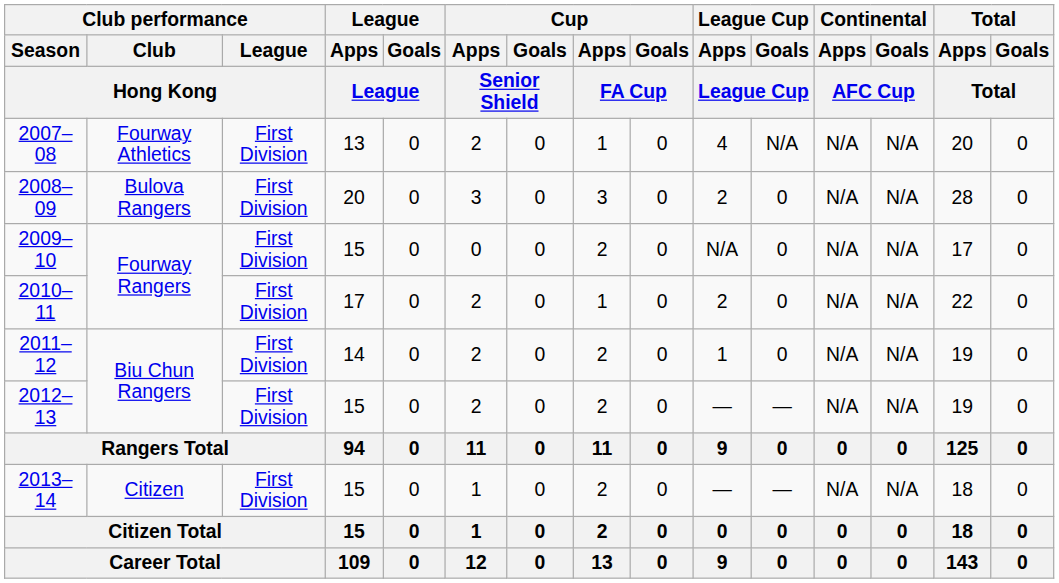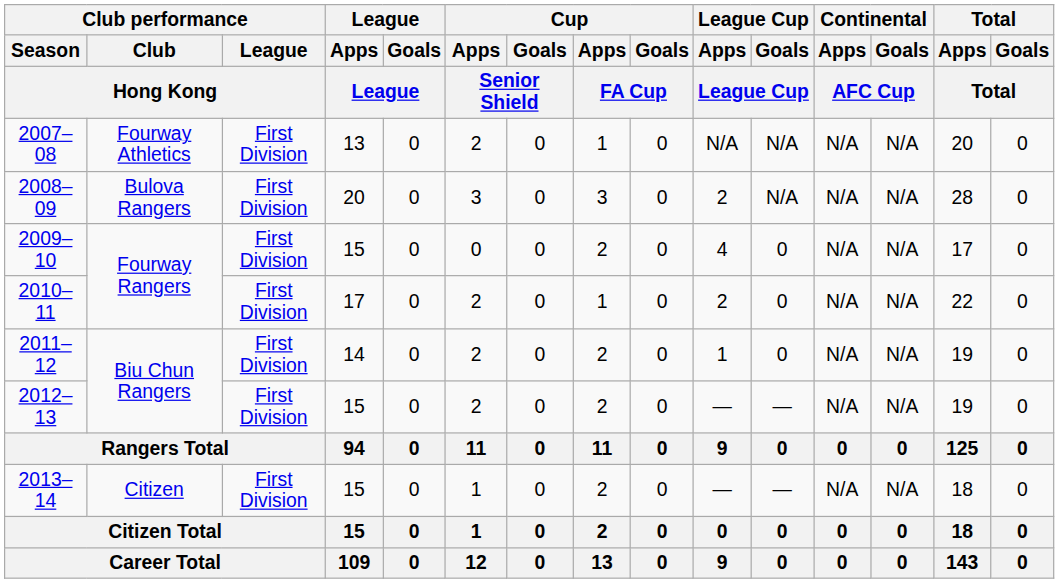 <table class="wikitable" style="text-align: center;">
 <tr>
 <th colspan=3>Club performance</th>
 <th colspan=2>League</th>
 <th colspan=4>Cup</th>
 <th colspan=2>League Cup</th>
 <th colspan=2>Continental</th>
 <th colspan=2>Total</th>
 </tr>
 <tr>
 <th>Season</th>
 <th>Club</th>
 <th>League</th>
 <th>Apps</th>
 <th>Goals</th>
 <th>Apps</th>
 <th>Goals</th>
 <th>Apps</th>
 <th>Goals</th>
 <th>Apps</th>
 <th>Goals</th>
 <th>Apps</th>
 <th>Goals</th>
 <th>Apps</th>
 <th>Goals</th>
 </tr>
 <tr>
 <th colspan=3>Hong Kong</th>
 <th colspan=2><a href='#'>League</a></th>
 <th colspan=2><a href='#'>Senior Shield</a></th>
 <th colspan=2><a href='#'>FA Cup</a></th>
 <th colspan=2><a href='#'>League Cup</a></th>
 <th colspan=2><a href='#'>AFC Cup</a></th>
 <th colspan=2>Total</th>
 </tr>
 <tr>
 <td><a href='#'>2007–08</a></td>
 <td><a href='#'>Fourway Athletics</a></td>
 <td><a href='#'>First Division</a></td>
 <td>13</td>
 <td>0</td>
 <td>2</td>
 <td>0</td>
 <td>1</td>
 <td>0</td>
-<td>4</td>
+<td>N/A</td>
 <td>N/A</td>
 <td>N/A</td>
 <td>N/A</td>
 <td>20</td>
 <td>0</td>
 </tr>
 <tr>
 <td><a href='#'>2008–09</a></td>
 <td><a href='#'>Bulova Rangers</a></td>
 <td><a href='#'>First Division</a></td>
 <td>20</td>
 <td>0</td>
 <td>3</td>
 <td>0</td>
 <td>3</td>
 <td>0</td>
 <td>2</td>
-<td>0</td>
+<td>N/A</td>
 <td>N/A</td>
 <td>N/A</td>
 <td>28</td>
 <td>0</td>
 </tr>
 <tr>
 <td><a href='#'>2009–10</a></td>
 <td rowspan=2 valign="center"><a href='#'>Fourway Rangers</a></td>
 <td><a href='#'>First Division</a></td>
 <td>15</td>
 <td>0</td>
 <td>0</td>
 <td>0</td>
 <td>2</td>
 <td>0</td>
-<td>N/A</td>
+<td>4</td>
 <td>0</td>
 <td>N/A</td>
 <td>N/A</td>
 <td>17</td>
 <td>0</td>
 </tr>
 <tr>
 <td><a href='#'>2010–11</a></td>
 <td><a href='#'>First Division</a></td>
 <td>17</td>
 <td>0</td>
 <td>2</td>
 <td>0</td>
 <td>1</td>
 <td>0</td>
 <td>2</td>
 <td>0</td>
 <td>N/A</td>
 <td>N/A</td>
 <td>22</td>
 <td>0</td>
 </tr>
 <tr>
 <td><a href='#'>2011–12</a></td>
 <td rowspan=2 valign="center"><a href='#'>Biu Chun Rangers</a></td>
 <td><a href='#'>First Division</a></td>
 <td>14</td>
 <td>0</td>
 <td>2</td>
 <td>0</td>
 <td>2</td>
 <td>0</td>
 <td>1</td>
 <td>0</td>
 <td>N/A</td>
 <td>N/A</td>
 <td>19</td>
 <td>0</td>
 </tr>
 <tr>
 <td><a href='#'>2012–13</a></td>
 <td><a href='#'>First Division</a></td>
 <td>15</td>
 <td>0</td>
 <td>2</td>
 <td>0</td>
 <td>2</td>
 <td>0</td>
 <td>—</td>
 <td>—</td>
 <td>N/A</td>
 <td>N/A</td>
 <td>19</td>
 <td>0</td>
 </tr>
 <tr>
 <th colspan=3>Rangers Total</th>
 <th>94</th>
 <th>0</th>
 <th>11</th>
 <th>0</th>
 <th>11</th>
 <th>0</th>
 <th>9</th>
 <th>0</th>
 <th>0</th>
 <th>0</th>
 <th>125</th>
 <th>0</th>
 </tr>
 <tr>
 <td><a href='#'>2013–14</a></td>
 <td><a href='#'>Citizen</a></td>
 <td><a href='#'>First Division</a></td>
 <td>15</td>
 <td>0</td>
 <td>1</td>
 <td>0</td>
 <td>2</td>
 <td>0</td>
 <td>—</td>
 <td>—</td>
 <td>N/A</td>
 <td>N/A</td>
 <td>18</td>
 <td>0</td>
 </tr>
 <tr>
 <th colspan=3>Citizen Total</th>
 <th>15</th>
 <th>0</th>
 <th>1</th>
 <th>0</th>
 <th>2</th>
 <th>0</th>
 <th>0</th>
 <th>0</th>
 <th>0</th>
 <th>0</th>
 <th>18</th>
 <th>0</th>
 </tr>
 <tr>
 <th colspan=3>Career Total</th>
 <th>109</th>
 <th>0</th>
 <th>12</th>
 <th>0</th>
 <th>13</th>
 <th>0</th>
 <th>9</th>
 <th>0</th>
 <th>0</th>
 <th>0</th>
 <th>143</th>
 <th>0</th>
 </tr>
 </table>
